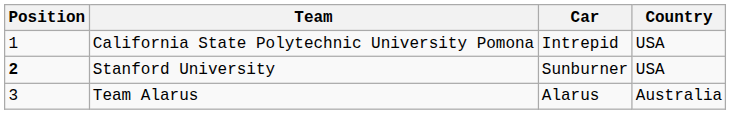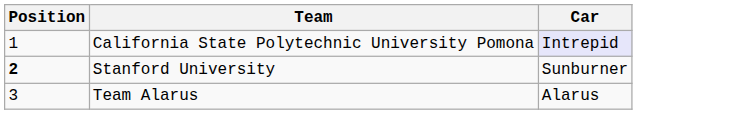 <table class="wikitable">
 <tr>
 <th>Position</th>
 <th>Team</th>
 <th>Car</th>
-<th>Country</th>
 </tr>
 <tr>
 <td>1</td>
 <td>California State Polytechnic University Pomona</td>
-<td>Intrepid</td>
-<td>USA</td>
+<td style="background: lavender;">Intrepid</td>
 </tr>
 <tr>
 <td><strong>2</strong></td>
 <td>Stanford University</td>
 <td>Sunburner</td>
-<td>USA</td>
 </tr>
 <tr>
 <td>3</td>
 <td>Team Alarus</td>
 <td>Alarus</td>
-<td>Australia</td>
 </tr>
 </table>
